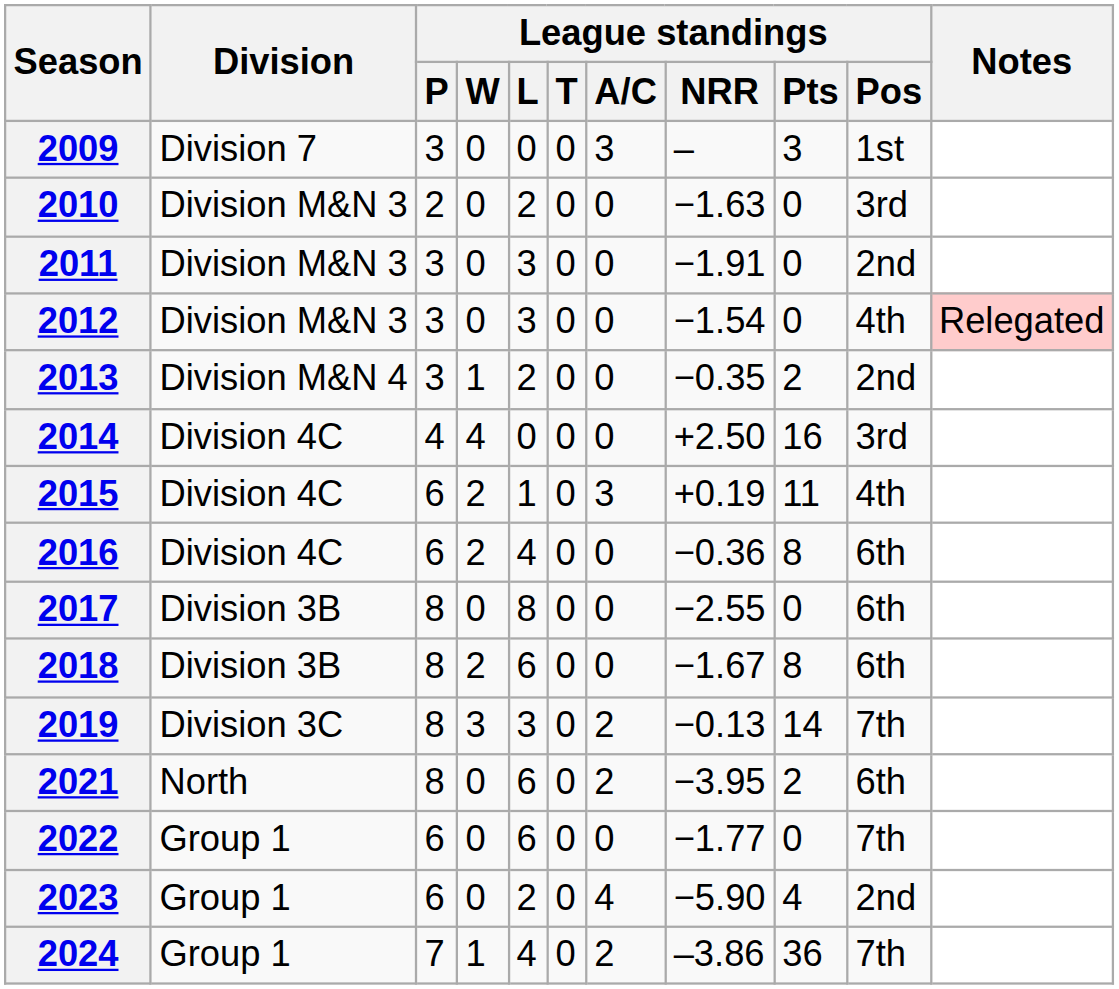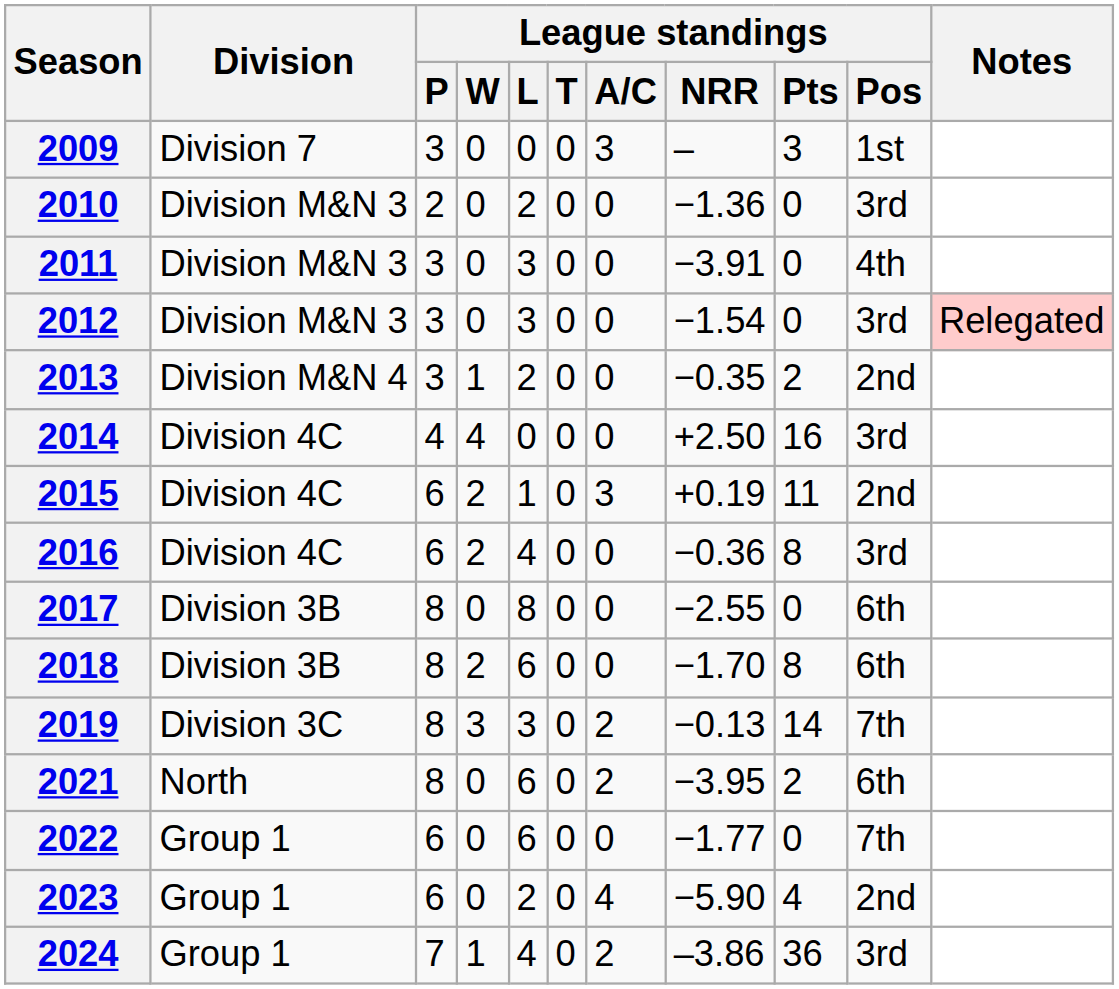 <table class="wikitable sortable">
 <tr>
 <th scope="col" rowspan="2">Season</th>
 <th scope="col" rowspan="2">Division</th>
 <th scope="col" colspan="8">League standings</th>
 <th scope="col" rowspan="2">Notes</th>
 </tr>
 <tr>
 <th scope="col">P</th>
 <th scope="col">W</th>
 <th scope="col">L</th>
 <th scope="col">T</th>
 <th scope="col">A/C</th>
 <th scope="col">NRR</th>
 <th scope="col">Pts</th>
 <th scope="col">Pos</th>
 </tr>
 <tr>
 <th scope="row"><a href='#'>2009</a></th>
 <td>Division 7</td>
 <td>3</td>
 <td>0</td>
 <td>0</td>
 <td>0</td>
 <td>3</td>
 <td>–</td>
 <td>3</td>
 <td>1st</td>
 <td style="background: white;"></td>
 </tr>
 <tr>
 <th scope="row"><a href='#'>2010</a></th>
 <td>Division M&N 3</td>
 <td>2</td>
 <td>0</td>
 <td>2</td>
 <td>0</td>
 <td>0</td>
-<td>−1.63</td>
+<td>−1.36</td>
 <td>0</td>
 <td>3rd</td>
 <td style="background: white;"></td>
 </tr>
 <tr>
 <th scope="row"><a href='#'>2011</a></th>
 <td>Division M&N 3</td>
 <td>3</td>
 <td>0</td>
 <td>3</td>
 <td>0</td>
 <td>0</td>
-<td>−1.91</td>
+<td>−3.91</td>
 <td>0</td>
-<td>2nd</td>
+<td>4th</td>
 <td style="background: white;"></td>
 </tr>
 <tr>
 <th scope="row"><a href='#'>2012</a></th>
 <td>Division M&N 3</td>
 <td>3</td>
 <td>0</td>
 <td>3</td>
 <td>0</td>
 <td>0</td>
 <td>−1.54</td>
 <td>0</td>
-<td>4th</td>
+<td>3rd</td>
 <td style="background: #ffcccc;">Relegated</td>
 </tr>
 <tr>
 <th scope="row"><a href='#'>2013</a></th>
 <td>Division M&N 4</td>
 <td>3</td>
 <td>1</td>
 <td>2</td>
 <td>0</td>
 <td>0</td>
 <td>−0.35</td>
 <td>2</td>
 <td>2nd</td>
 <td style="background: white;"></td>
 </tr>
 <tr>
 <th scope="row"><a href='#'>2014</a></th>
 <td>Division 4C</td>
 <td>4</td>
 <td>4</td>
 <td>0</td>
 <td>0</td>
 <td>0</td>
 <td>+2.50</td>
 <td>16</td>
 <td>3rd</td>
 <td style="background: white;"></td>
 </tr>
 <tr>
 <th scope="row"><a href='#'>2015</a></th>
 <td>Division 4C</td>
 <td>6</td>
 <td>2</td>
 <td>1</td>
 <td>0</td>
 <td>3</td>
 <td>+0.19</td>
 <td>11</td>
-<td>4th</td>
+<td>2nd</td>
 <td style="background: white;"></td>
 </tr>
 <tr>
 <th scope="row"><a href='#'>2016</a></th>
 <td>Division 4C</td>
 <td>6</td>
 <td>2</td>
 <td>4</td>
 <td>0</td>
 <td>0</td>
 <td>−0.36</td>
 <td>8</td>
-<td>6th</td>
+<td>3rd</td>
 <td style="background: white;"></td>
 </tr>
 <tr>
 <th scope="row"><a href='#'>2017</a></th>
 <td>Division 3B</td>
 <td>8</td>
 <td>0</td>
 <td>8</td>
 <td>0</td>
 <td>0</td>
 <td>−2.55</td>
 <td>0</td>
 <td>6th</td>
 <td style="background: white;"></td>
 </tr>
 <tr>
 <th scope="row"><a href='#'>2018</a></th>
 <td>Division 3B</td>
 <td>8</td>
 <td>2</td>
 <td>6</td>
 <td>0</td>
 <td>0</td>
-<td>−1.67</td>
+<td>−1.70</td>
 <td>8</td>
 <td>6th</td>
 <td style="background: white;"></td>
 </tr>
 <tr>
 <th scope="row"><a href='#'>2019</a></th>
 <td>Division 3C</td>
 <td>8</td>
 <td>3</td>
 <td>3</td>
 <td>0</td>
 <td>2</td>
 <td>−0.13</td>
 <td>14</td>
 <td>7th</td>
 <td style="background: white;"></td>
 </tr>
 <tr>
 <th scope="row"><a href='#'>2021</a></th>
 <td>North</td>
 <td>8</td>
 <td>0</td>
 <td>6</td>
 <td>0</td>
 <td>2</td>
 <td>−3.95</td>
 <td>2</td>
 <td>6th</td>
 <td style="background: white;"></td>
 </tr>
 <tr>
 <th scope="row"><a href='#'>2022</a></th>
 <td>Group 1</td>
 <td>6</td>
 <td>0</td>
 <td>6</td>
 <td>0</td>
 <td>0</td>
 <td>−1.77</td>
 <td>0</td>
 <td>7th</td>
 <td style="background: white;"></td>
 </tr>
 <tr>
 <th scope="row"><a href='#'>2023</a></th>
 <td>Group 1</td>
 <td>6</td>
 <td>0</td>
 <td>2</td>
 <td>0</td>
 <td>4</td>
 <td>−5.90</td>
 <td>4</td>
 <td>2nd</td>
 <td style="background: white;"></td>
 </tr>
 <tr>
 <th scope="row"><a href='#'>2024</a></th>
 <td>Group 1</td>
 <td>7</td>
 <td>1</td>
 <td>4</td>
 <td>0</td>
 <td>2</td>
 <td>–3.86</td>
 <td>36</td>
-<td>7th</td>
+<td>3rd</td>
 <td style="background: white;"></td>
 </tr>
 </table>
